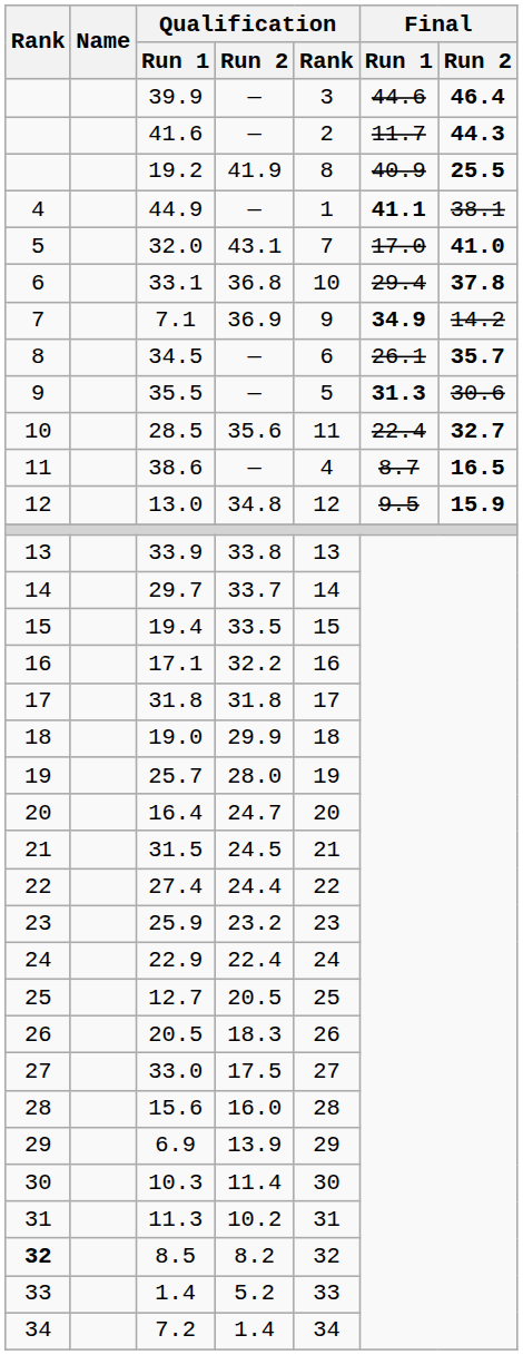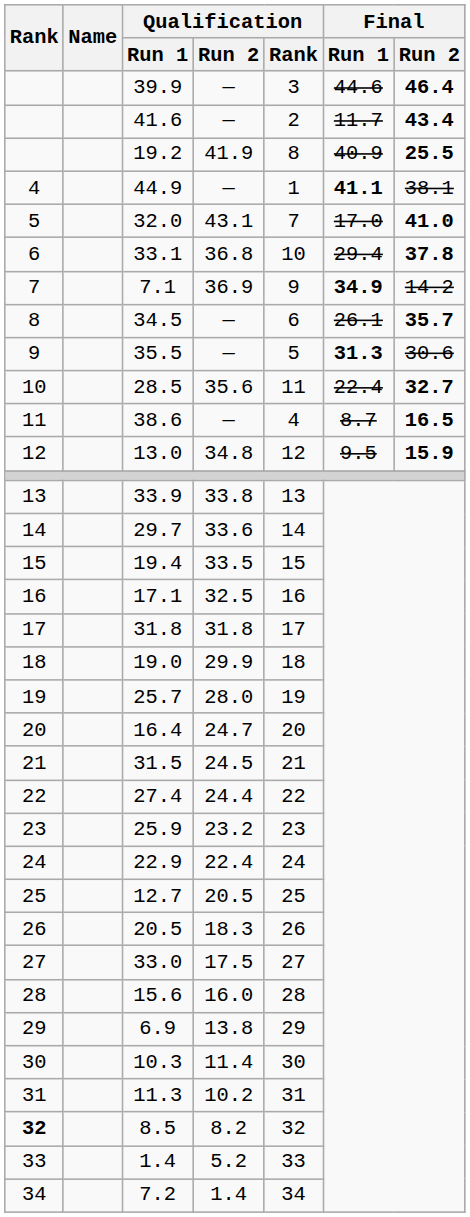 <table class="wikitable" style="text-align:center">
 <tr>
 <th rowspan="2">Rank</th>
 <th rowspan="2">Name</th>
 <th colspan="3">Qualification</th>
 <th colspan="2">Final</th>
 </tr>
 <tr>
 <th>Run 1</th>
 <th>Run 2</th>
 <th>Rank</th>
 <th>Run 1</th>
 <th>Run 2</th>
 </tr>
 <tr>
 <td></td>
 <td align=left></td>
 <td>39.9</td>
 <td>—</td>
 <td>3</td>
 <td><s>44.6</s></td>
 <td><strong>46.4</strong></td>
 </tr>
 <tr>
 <td></td>
 <td align=left></td>
 <td>41.6</td>
 <td>—</td>
 <td>2</td>
 <td><s>11.7</s></td>
-<td><strong>44.3</strong></td>
+<td><strong>43.4</strong></td>
 </tr>
 <tr>
 <td></td>
 <td align=left></td>
 <td>19.2</td>
 <td>41.9</td>
 <td>8</td>
 <td><s>40.9</s></td>
 <td><strong>25.5</strong></td>
 </tr>
 <tr>
 <td>4</td>
 <td align=left></td>
 <td>44.9</td>
 <td>—</td>
 <td>1</td>
 <td><strong>41.1</strong></td>
 <td><s>38.1</s></td>
 </tr>
 <tr>
 <td>5</td>
 <td align=left></td>
 <td>32.0</td>
 <td>43.1</td>
 <td>7</td>
 <td><s>17.0</s></td>
 <td><strong>41.0</strong></td>
 </tr>
 <tr>
 <td>6</td>
 <td align=left></td>
 <td>33.1</td>
 <td>36.8</td>
 <td>10</td>
 <td><s>29.4</s></td>
 <td><strong>37.8</strong></td>
 </tr>
 <tr>
 <td>7</td>
 <td align=left></td>
 <td>7.1</td>
 <td>36.9</td>
 <td>9</td>
 <td><strong>34.9</strong></td>
 <td><s>14.2</s></td>
 </tr>
 <tr>
 <td>8</td>
 <td align=left></td>
 <td>34.5</td>
 <td>—</td>
 <td>6</td>
 <td><s>26.1</s></td>
 <td><strong>35.7</strong></td>
 </tr>
 <tr>
 <td>9</td>
 <td align=left></td>
 <td>35.5</td>
 <td>—</td>
 <td>5</td>
 <td><strong>31.3</strong></td>
 <td><s>30.6</s></td>
 </tr>
 <tr>
 <td>10</td>
 <td align=left></td>
 <td>28.5</td>
 <td>35.6</td>
 <td>11</td>
 <td><s>22.4</s></td>
 <td><strong>32.7</strong></td>
 </tr>
 <tr>
 <td>11</td>
 <td align=left></td>
 <td>38.6</td>
 <td>—</td>
 <td>4</td>
 <td><s>8.7</s></td>
 <td><strong>16.5</strong></td>
 </tr>
 <tr>
 <td>12</td>
 <td align=left></td>
 <td>13.0</td>
 <td>34.8</td>
 <td>12</td>
 <td><s>9.5</s></td>
 <td><strong>15.9</strong></td>
 </tr>
 <tr>
 <td colspan=7 bgcolor=lightgray></td>
 </tr>
 <tr>
 <td>13</td>
 <td align=left></td>
 <td>33.9</td>
 <td>33.8</td>
 <td>13</td>
 <td rowspan="22" colspan="2"></td>
 </tr>
 <tr>
 <td>14</td>
 <td align=left></td>
 <td>29.7</td>
-<td>33.7</td>
+<td>33.6</td>
 <td>14</td>
 </tr>
 <tr>
 <td>15</td>
 <td align=left></td>
 <td>19.4</td>
 <td>33.5</td>
 <td>15</td>
 </tr>
 <tr>
 <td>16</td>
 <td align=left></td>
 <td>17.1</td>
-<td>32.2</td>
+<td>32.5</td>
 <td>16</td>
 </tr>
 <tr>
 <td>17</td>
 <td align=left></td>
 <td>31.8</td>
 <td>31.8</td>
 <td>17</td>
 </tr>
 <tr>
 <td>18</td>
 <td align=left></td>
 <td>19.0</td>
 <td>29.9</td>
 <td>18</td>
 </tr>
 <tr>
 <td>19</td>
 <td align=left></td>
 <td>25.7</td>
 <td>28.0</td>
 <td>19</td>
 </tr>
 <tr>
 <td>20</td>
 <td align=left></td>
 <td>16.4</td>
 <td>24.7</td>
 <td>20</td>
 </tr>
 <tr>
 <td>21</td>
 <td align=left></td>
 <td>31.5</td>
 <td>24.5</td>
 <td>21</td>
 </tr>
 <tr>
 <td>22</td>
 <td align=left></td>
 <td>27.4</td>
 <td>24.4</td>
 <td>22</td>
 </tr>
 <tr>
 <td>23</td>
 <td align=left></td>
 <td>25.9</td>
 <td>23.2</td>
 <td>23</td>
 </tr>
 <tr>
 <td>24</td>
 <td align=left></td>
 <td>22.9</td>
 <td>22.4</td>
 <td>24</td>
 </tr>
 <tr>
 <td>25</td>
 <td align=left></td>
 <td>12.7</td>
 <td>20.5</td>
 <td>25</td>
 </tr>
 <tr>
 <td>26</td>
 <td align=left></td>
 <td>20.5</td>
 <td>18.3</td>
 <td>26</td>
 </tr>
 <tr>
 <td>27</td>
 <td align=left></td>
 <td>33.0</td>
 <td>17.5</td>
 <td>27</td>
 </tr>
 <tr>
 <td>28</td>
 <td align=left></td>
 <td>15.6</td>
 <td>16.0</td>
 <td>28</td>
 </tr>
 <tr>
 <td>29</td>
 <td align=left></td>
 <td>6.9</td>
-<td>13.9</td>
+<td>13.8</td>
 <td>29</td>
 </tr>
 <tr>
 <td>30</td>
 <td align=left></td>
 <td>10.3</td>
 <td>11.4</td>
 <td>30</td>
 </tr>
 <tr>
 <td>31</td>
 <td align=left></td>
 <td>11.3</td>
 <td>10.2</td>
 <td>31</td>
 </tr>
 <tr>
 <td><strong>32</strong></td>
 <td align=left></td>
 <td>8.5</td>
 <td>8.2</td>
 <td>32</td>
 </tr>
 <tr>
 <td>33</td>
 <td align=left></td>
 <td>1.4</td>
 <td>5.2</td>
 <td>33</td>
 </tr>
 <tr>
 <td>34</td>
 <td align=left></td>
 <td>7.2</td>
 <td>1.4</td>
 <td>34</td>
 </tr>
 </table>
